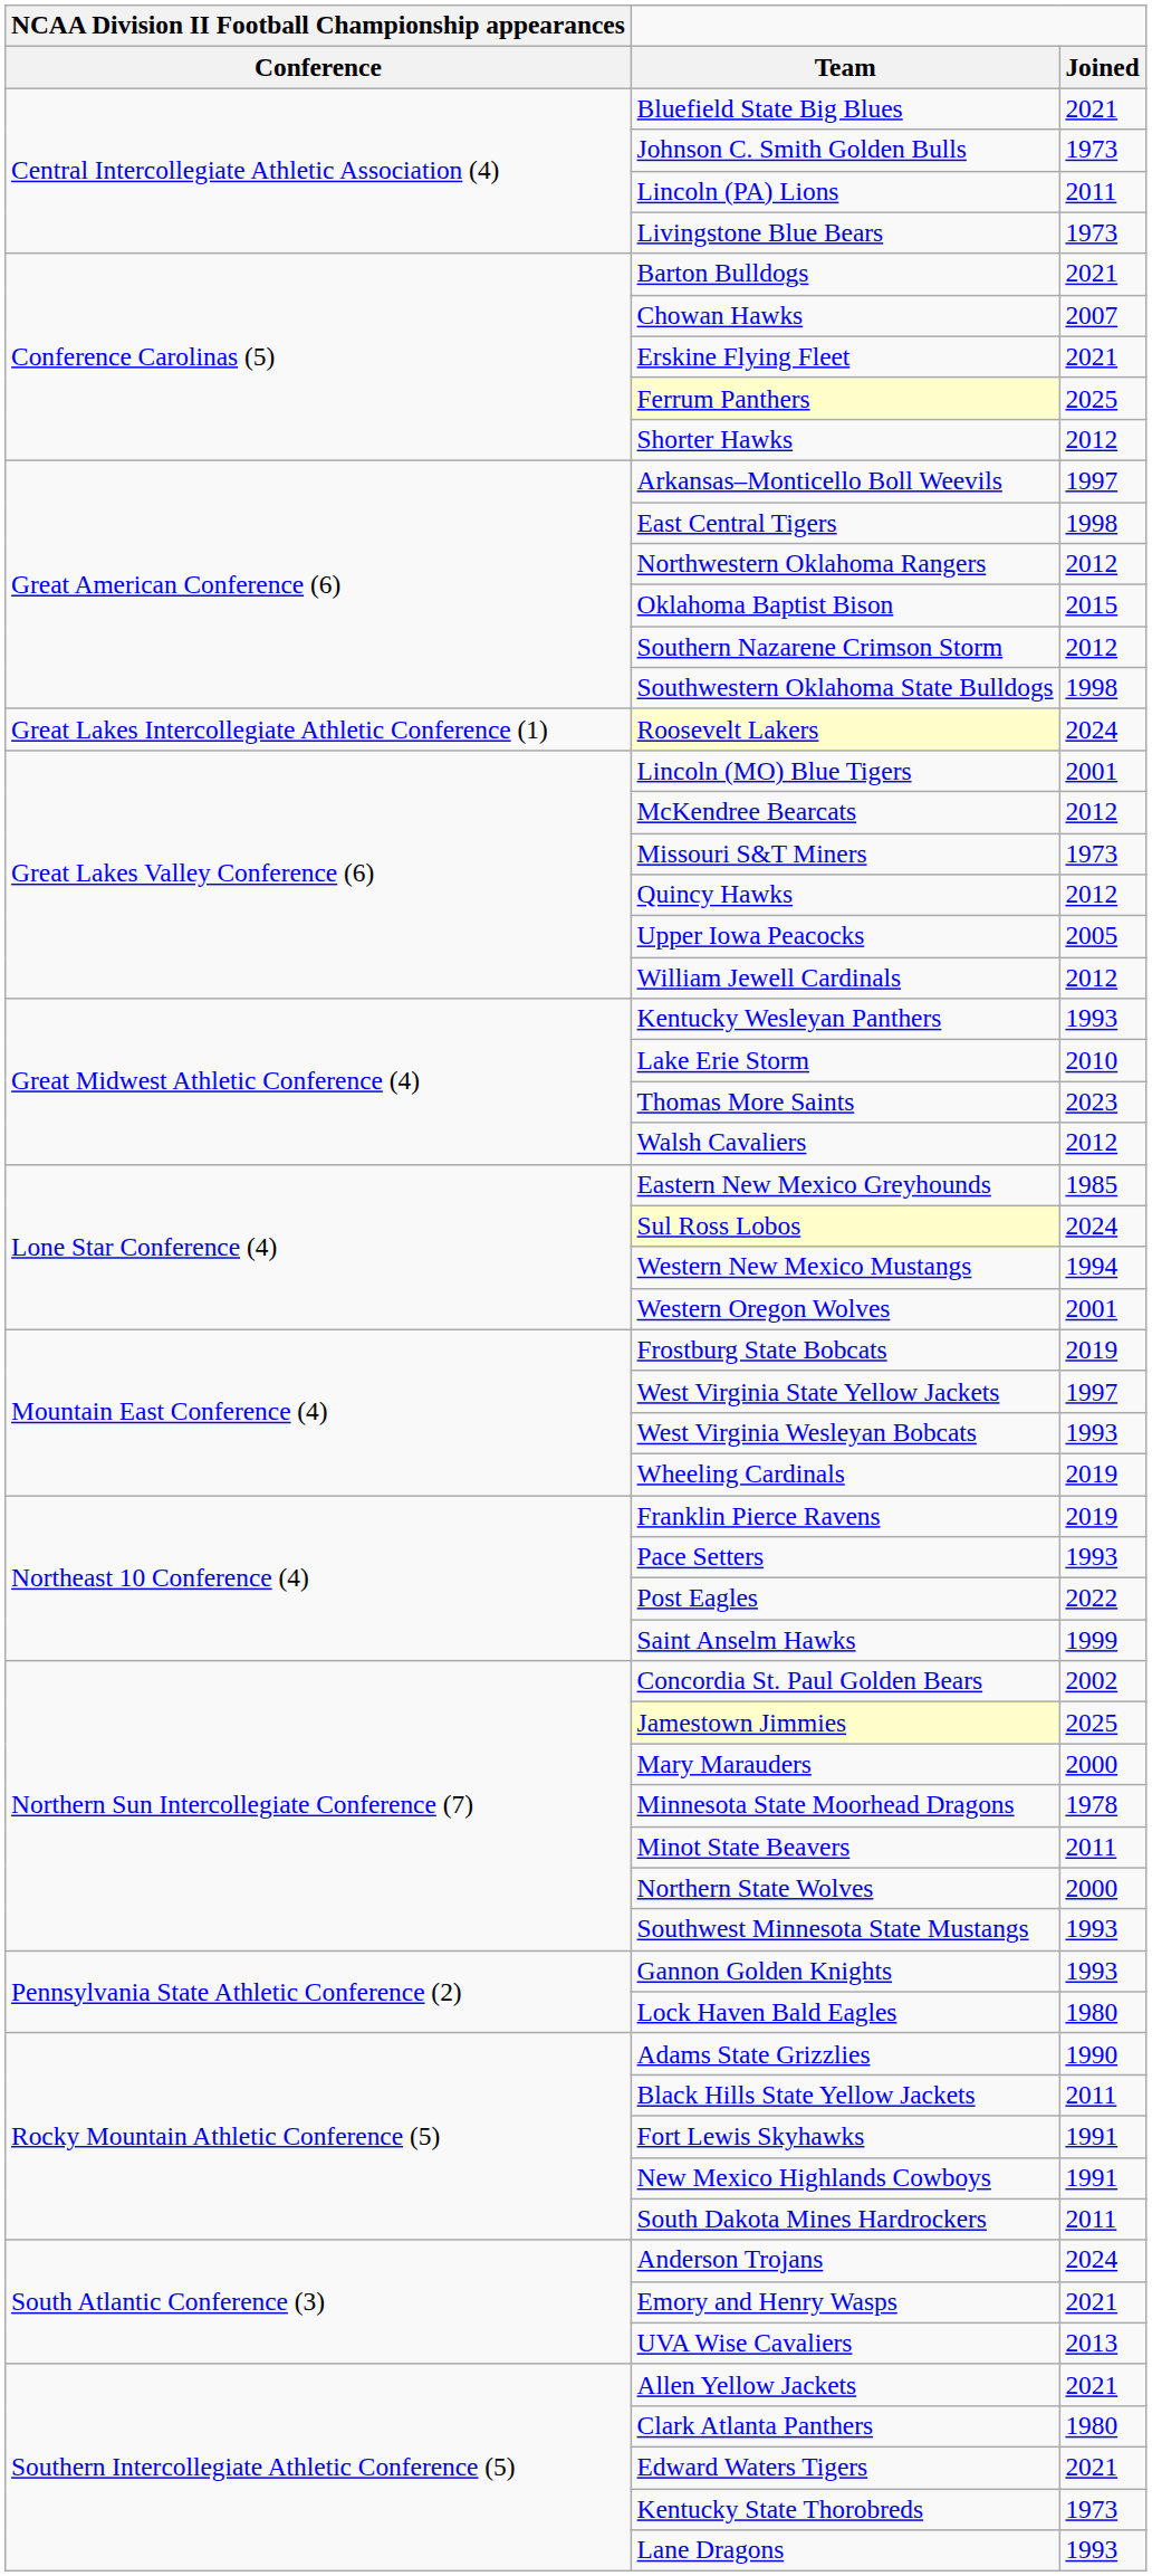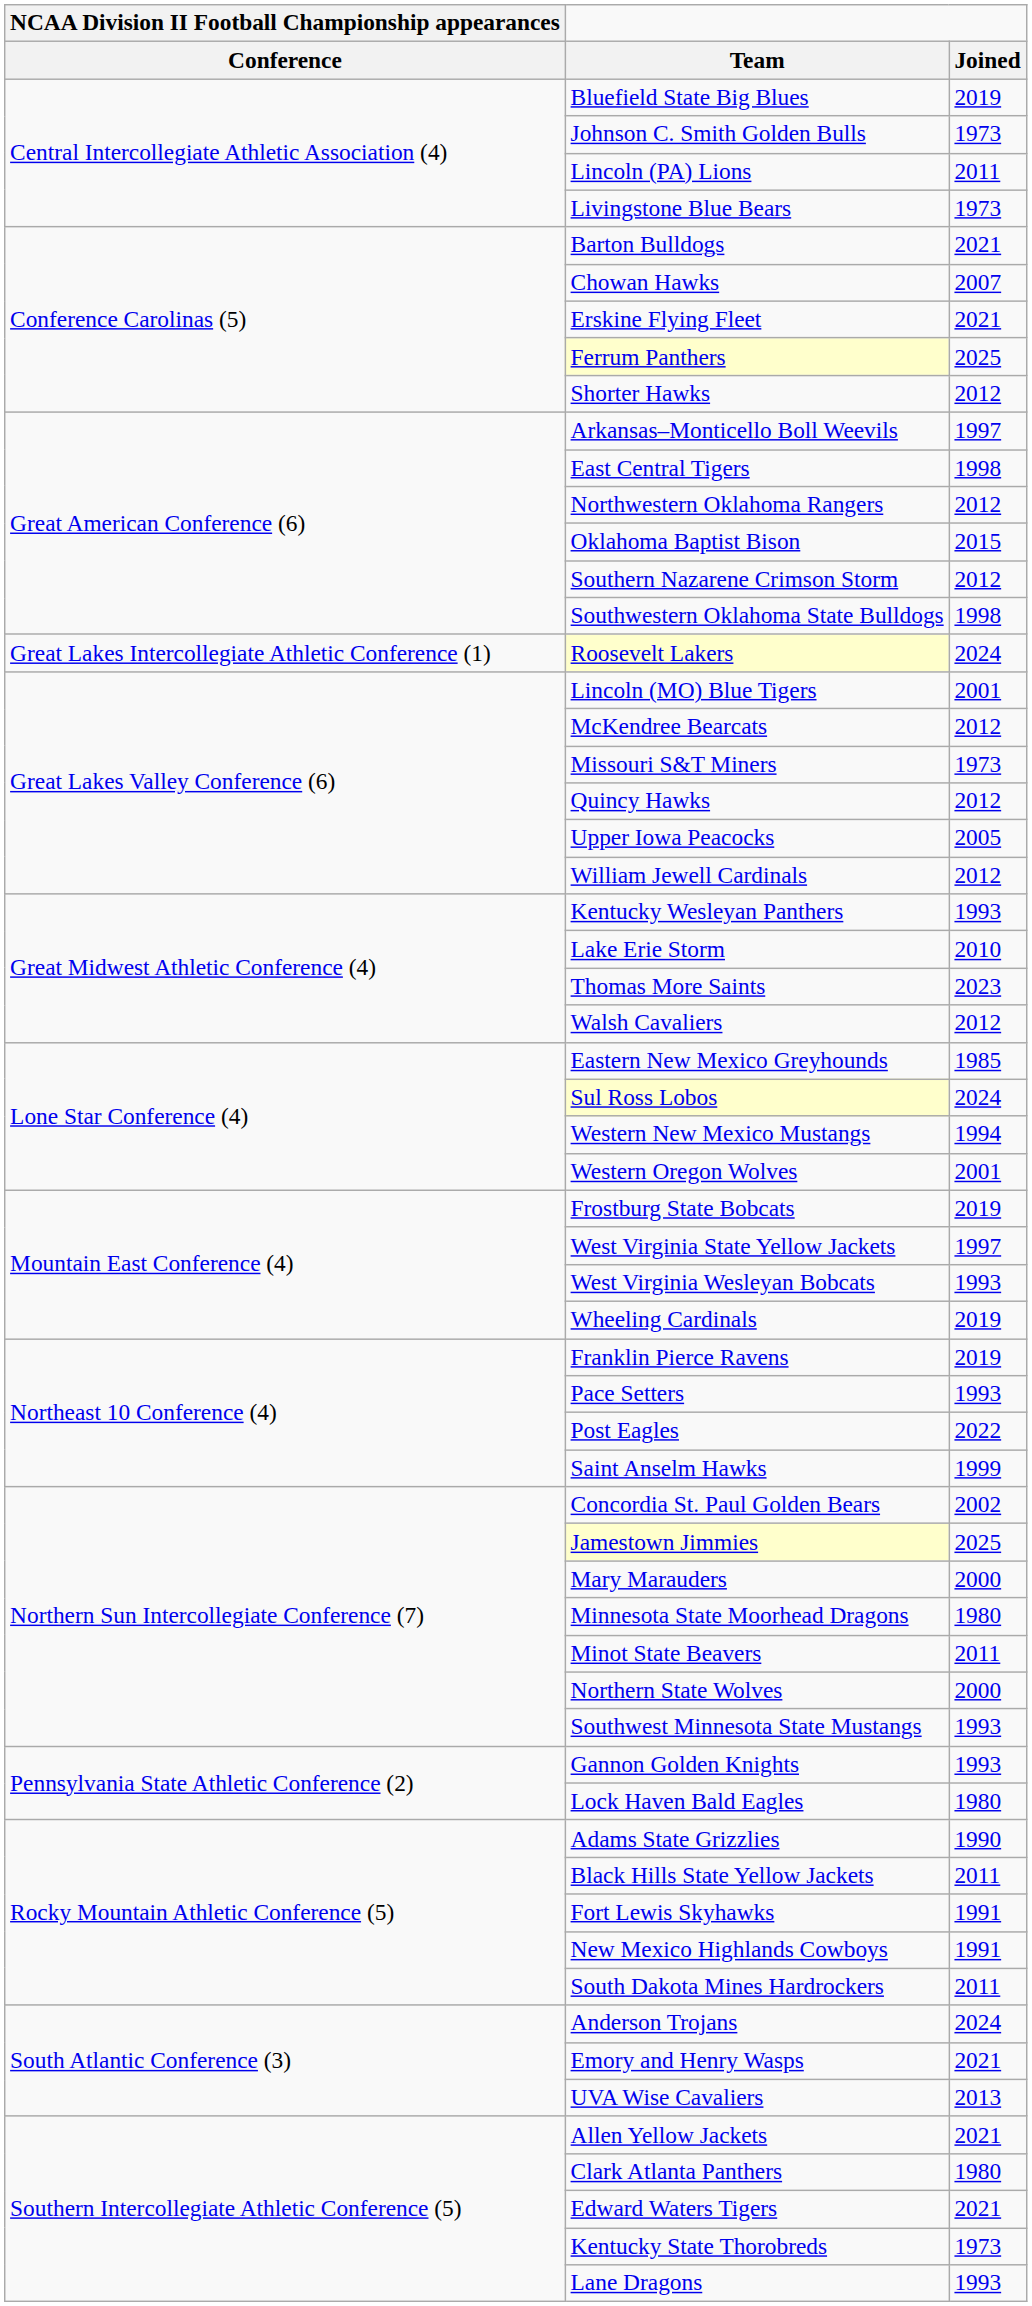 <table class="wikitable sortable" style="text-align:left;">
 <tr>
 <th style=>NCAA Division II Football Championship appearances</th>
 </tr>
 <tr>
 <th>Conference</th>
 <th>Team</th>
 <th>Joined</th>
 </tr>
 <tr>
 <td rowspan=4><a href='#'>Central Intercollegiate Athletic Association</a> (4)</td>
 <td><a href='#'>Bluefield State Big Blues</a></td>
-<td><a href='#'>2021</a></td>
+<td><a href='#'>2019</a></td>
 </tr>
 <tr>
 <td><a href='#'>Johnson C. Smith Golden Bulls</a></td>
 <td><a href='#'>1973</a></td>
 </tr>
 <tr>
 <td><a href='#'>Lincoln (PA) Lions</a></td>
 <td><a href='#'>2011</a></td>
 </tr>
 <tr>
 <td><a href='#'>Livingstone Blue Bears</a></td>
 <td><a href='#'>1973</a></td>
 </tr>
 <tr>
 <td rowspan=5><a href='#'>Conference Carolinas</a> (5)</td>
 <td><a href='#'>Barton Bulldogs</a></td>
 <td><a href='#'>2021</a></td>
 </tr>
 <tr>
 <td><a href='#'>Chowan Hawks</a></td>
 <td><a href='#'>2007</a></td>
 </tr>
 <tr>
 <td><a href='#'>Erskine Flying Fleet</a></td>
 <td><a href='#'>2021</a></td>
 </tr>
 <tr>
 <td bgcolor=#ffffcc><a href='#'>Ferrum Panthers</a></td>
 <td><a href='#'>2025</a></td>
 </tr>
 <tr>
 <td><a href='#'>Shorter Hawks</a></td>
 <td><a href='#'>2012</a></td>
 </tr>
 <tr>
 <td rowspan=6><a href='#'>Great American Conference</a> (6)</td>
 <td><a href='#'>Arkansas–Monticello Boll Weevils</a></td>
 <td><a href='#'>1997</a></td>
 </tr>
 <tr>
 <td><a href='#'>East Central Tigers</a></td>
 <td><a href='#'>1998</a></td>
 </tr>
 <tr>
 <td><a href='#'>Northwestern Oklahoma Rangers</a></td>
 <td><a href='#'>2012</a></td>
 </tr>
 <tr>
 <td><a href='#'>Oklahoma Baptist Bison</a></td>
 <td><a href='#'>2015</a></td>
 </tr>
 <tr>
 <td><a href='#'>Southern Nazarene Crimson Storm</a></td>
 <td><a href='#'>2012</a></td>
 </tr>
 <tr>
 <td><a href='#'>Southwestern Oklahoma State Bulldogs</a></td>
 <td><a href='#'>1998</a></td>
 </tr>
 <tr>
 <td><a href='#'>Great Lakes Intercollegiate Athletic Conference</a> (1)</td>
 <td bgcolor=#ffffcc><a href='#'>Roosevelt Lakers</a></td>
 <td><a href='#'>2024</a></td>
 </tr>
 <tr>
 <td rowspan=6><a href='#'>Great Lakes Valley Conference</a> (6)</td>
 <td><a href='#'>Lincoln (MO) Blue Tigers</a></td>
 <td><a href='#'>2001</a></td>
 </tr>
 <tr>
 <td><a href='#'>McKendree Bearcats</a></td>
 <td><a href='#'>2012</a></td>
 </tr>
 <tr>
 <td><a href='#'>Missouri S&T Miners</a></td>
 <td><a href='#'>1973</a></td>
 </tr>
 <tr>
 <td><a href='#'>Quincy Hawks</a></td>
 <td><a href='#'>2012</a></td>
 </tr>
 <tr>
 <td><a href='#'>Upper Iowa Peacocks</a></td>
 <td><a href='#'>2005</a></td>
 </tr>
 <tr>
 <td><a href='#'>William Jewell Cardinals</a></td>
 <td><a href='#'>2012</a></td>
 </tr>
 <tr>
 <td rowspan=4><a href='#'>Great Midwest Athletic Conference</a> (4)</td>
 <td><a href='#'>Kentucky Wesleyan Panthers</a></td>
 <td><a href='#'>1993</a></td>
 </tr>
 <tr>
 <td><a href='#'>Lake Erie Storm</a></td>
 <td><a href='#'>2010</a></td>
 </tr>
 <tr>
 <td><a href='#'>Thomas More Saints</a></td>
 <td><a href='#'>2023</a></td>
 </tr>
 <tr>
 <td><a href='#'>Walsh Cavaliers</a></td>
 <td><a href='#'>2012</a></td>
 </tr>
 <tr>
 <td rowspan=4><a href='#'>Lone Star Conference</a> (4)</td>
 <td><a href='#'>Eastern New Mexico Greyhounds</a></td>
 <td><a href='#'>1985</a></td>
 </tr>
 <tr>
 <td bgcolor=#ffffcc><a href='#'>Sul Ross Lobos</a></td>
 <td><a href='#'>2024</a></td>
 </tr>
 <tr>
 <td><a href='#'>Western New Mexico Mustangs</a></td>
 <td><a href='#'>1994</a></td>
 </tr>
 <tr>
 <td><a href='#'>Western Oregon Wolves</a></td>
 <td><a href='#'>2001</a></td>
 </tr>
 <tr>
 <td rowspan=4><a href='#'>Mountain East Conference</a> (4)</td>
 <td><a href='#'>Frostburg State Bobcats</a></td>
 <td><a href='#'>2019</a></td>
 </tr>
 <tr>
 <td><a href='#'>West Virginia State Yellow Jackets</a></td>
 <td><a href='#'>1997</a></td>
 </tr>
 <tr>
 <td><a href='#'>West Virginia Wesleyan Bobcats</a></td>
 <td><a href='#'>1993</a></td>
 </tr>
 <tr>
 <td><a href='#'>Wheeling Cardinals</a></td>
 <td><a href='#'>2019</a></td>
 </tr>
 <tr>
 <td rowspan=4><a href='#'>Northeast 10 Conference</a> (4)</td>
 <td><a href='#'>Franklin Pierce Ravens</a></td>
 <td><a href='#'>2019</a></td>
 </tr>
 <tr>
 <td><a href='#'>Pace Setters</a></td>
 <td><a href='#'>1993</a></td>
 </tr>
 <tr>
 <td><a href='#'>Post Eagles</a></td>
 <td><a href='#'>2022</a></td>
 </tr>
 <tr>
 <td><a href='#'>Saint Anselm Hawks</a></td>
 <td><a href='#'>1999</a></td>
 </tr>
 <tr>
 <td rowspan=7><a href='#'>Northern Sun Intercollegiate Conference</a> (7)</td>
 <td><a href='#'>Concordia St. Paul Golden Bears</a></td>
 <td><a href='#'>2002</a></td>
 </tr>
 <tr>
 <td bgcolor=#ffffcc><a href='#'>Jamestown Jimmies</a></td>
 <td><a href='#'>2025</a></td>
 </tr>
 <tr>
 <td><a href='#'>Mary Marauders</a></td>
 <td><a href='#'>2000</a></td>
 </tr>
 <tr>
 <td><a href='#'>Minnesota State Moorhead Dragons</a></td>
-<td><a href='#'>1978</a></td>
+<td><a href='#'>1980</a></td>
 </tr>
 <tr>
 <td><a href='#'>Minot State Beavers</a></td>
 <td><a href='#'>2011</a></td>
 </tr>
 <tr>
 <td><a href='#'>Northern State Wolves</a></td>
 <td><a href='#'>2000</a></td>
 </tr>
 <tr>
 <td><a href='#'>Southwest Minnesota State Mustangs</a></td>
 <td><a href='#'>1993</a></td>
 </tr>
 <tr>
 <td rowspan=2><a href='#'>Pennsylvania State Athletic Conference</a> (2)</td>
 <td><a href='#'>Gannon Golden Knights</a></td>
 <td><a href='#'>1993</a></td>
 </tr>
 <tr>
 <td><a href='#'>Lock Haven Bald Eagles</a></td>
 <td><a href='#'>1980</a></td>
 </tr>
 <tr>
 <td rowspan=5><a href='#'>Rocky Mountain Athletic Conference</a> (5)</td>
 <td><a href='#'>Adams State Grizzlies</a></td>
 <td><a href='#'>1990</a></td>
 </tr>
 <tr>
 <td><a href='#'>Black Hills State Yellow Jackets</a></td>
 <td><a href='#'>2011</a></td>
 </tr>
 <tr>
 <td><a href='#'>Fort Lewis Skyhawks</a></td>
 <td><a href='#'>1991</a></td>
 </tr>
 <tr>
 <td><a href='#'>New Mexico Highlands Cowboys</a></td>
 <td><a href='#'>1991</a></td>
 </tr>
 <tr>
 <td><a href='#'>South Dakota Mines Hardrockers</a></td>
 <td><a href='#'>2011</a></td>
 </tr>
 <tr>
 <td rowspan=3><a href='#'>South Atlantic Conference</a> (3)</td>
 <td><a href='#'>Anderson Trojans</a></td>
 <td><a href='#'>2024</a></td>
 </tr>
 <tr>
 <td><a href='#'>Emory and Henry Wasps</a></td>
 <td><a href='#'>2021</a></td>
 </tr>
 <tr>
 <td><a href='#'>UVA Wise Cavaliers</a></td>
 <td><a href='#'>2013</a></td>
 </tr>
 <tr>
 <td rowspan=5><a href='#'>Southern Intercollegiate Athletic Conference</a> (5)</td>
 <td><a href='#'>Allen Yellow Jackets</a></td>
 <td><a href='#'>2021</a></td>
 </tr>
 <tr>
 <td><a href='#'>Clark Atlanta Panthers</a></td>
 <td><a href='#'>1980</a></td>
 </tr>
 <tr>
 <td><a href='#'>Edward Waters Tigers</a></td>
 <td><a href='#'>2021</a></td>
 </tr>
 <tr>
 <td><a href='#'>Kentucky State Thorobreds</a></td>
 <td><a href='#'>1973</a></td>
 </tr>
 <tr>
 <td><a href='#'>Lane Dragons</a></td>
 <td><a href='#'>1993</a></td>
 </tr>
 </table>
